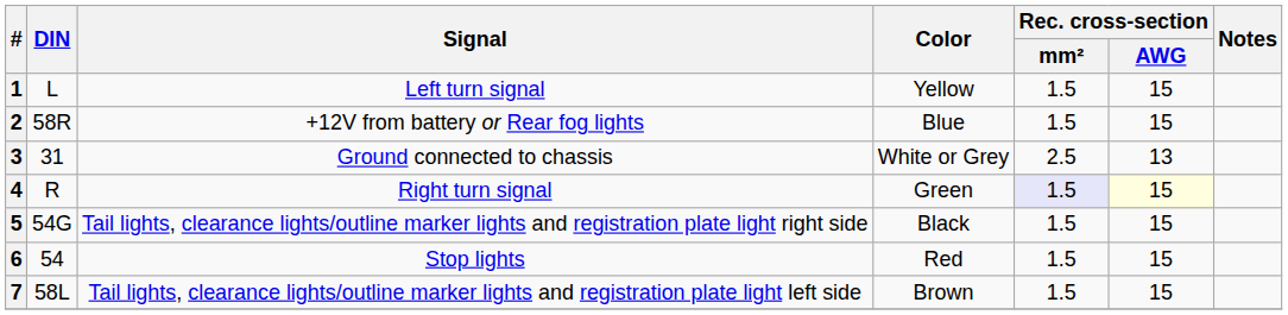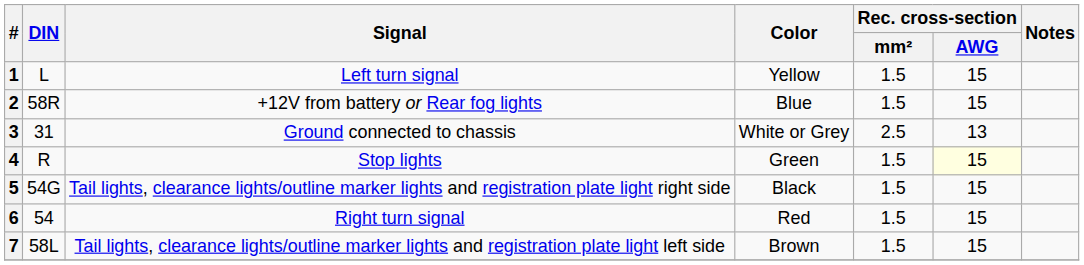 <table class="wikitable sortable" style="text-align: center">
 <tr>
 <th rowspan="2">#</th>
 <th rowspan="2"><a href='#'>DIN</a></th>
 <th rowspan="2">Signal</th>
 <th rowspan="2">Color</th>
 <th colspan="2">Rec. cross-section</th>
 <th rowspan="2">Notes</th>
 </tr>
 <tr>
 <th>mm²</th>
 <th><a href='#'>AWG</a></th>
 </tr>
 <tr>
 <th>1</th>
 <td>L</td>
 <td><a href='#'>Left turn signal</a></td>
 <td>Yellow</td>
 <td>1.5</td>
 <td>15</td>
 <td></td>
 </tr>
 <tr>
 <th>2</th>
 <td>58R</td>
 <td>+12V from battery <em>or</em> <a href='#'>Rear fog lights</a></td>
 <td>Blue</td>
 <td>1.5</td>
 <td>15</td>
 <td></td>
 </tr>
 <tr>
 <th>3</th>
 <td>31</td>
 <td><a href='#'>Ground</a> connected to chassis</td>
 <td>White or Grey</td>
 <td>2.5</td>
 <td>13</td>
 <td></td>
 </tr>
 <tr>
 <th>4</th>
 <td>R</td>
-<td><a href='#'>Right turn signal</a></td>
+<td><a href='#'>Stop lights</a></td>
 <td>Green</td>
-<td style="background: lavender;">1.5</td>
+<td>1.5</td>
 <td style="background: lightyellow;">15</td>
 <td></td>
 </tr>
 <tr>
 <th>5</th>
 <td>54G</td>
 <td><a href='#'>Tail lights</a>, <a href='#'>clearance lights/outline marker lights</a> and <a href='#'>registration plate light</a> right side</td>
 <td>Black</td>
 <td>1.5</td>
 <td>15</td>
 <td></td>
 </tr>
 <tr>
 <th>6</th>
 <td>54</td>
-<td><a href='#'>Stop lights</a></td>
+<td><a href='#'>Right turn signal</a></td>
 <td>Red</td>
 <td>1.5</td>
 <td>15</td>
 <td></td>
 </tr>
 <tr>
 <th>7</th>
 <td>58L</td>
 <td><a href='#'>Tail lights</a>, <a href='#'>clearance lights/outline marker lights</a> and <a href='#'>registration plate light</a> left side</td>
 <td>Brown</td>
 <td>1.5</td>
 <td>15</td>
 <td></td>
 </tr>
 <tr>
 </tr>
 </table>
